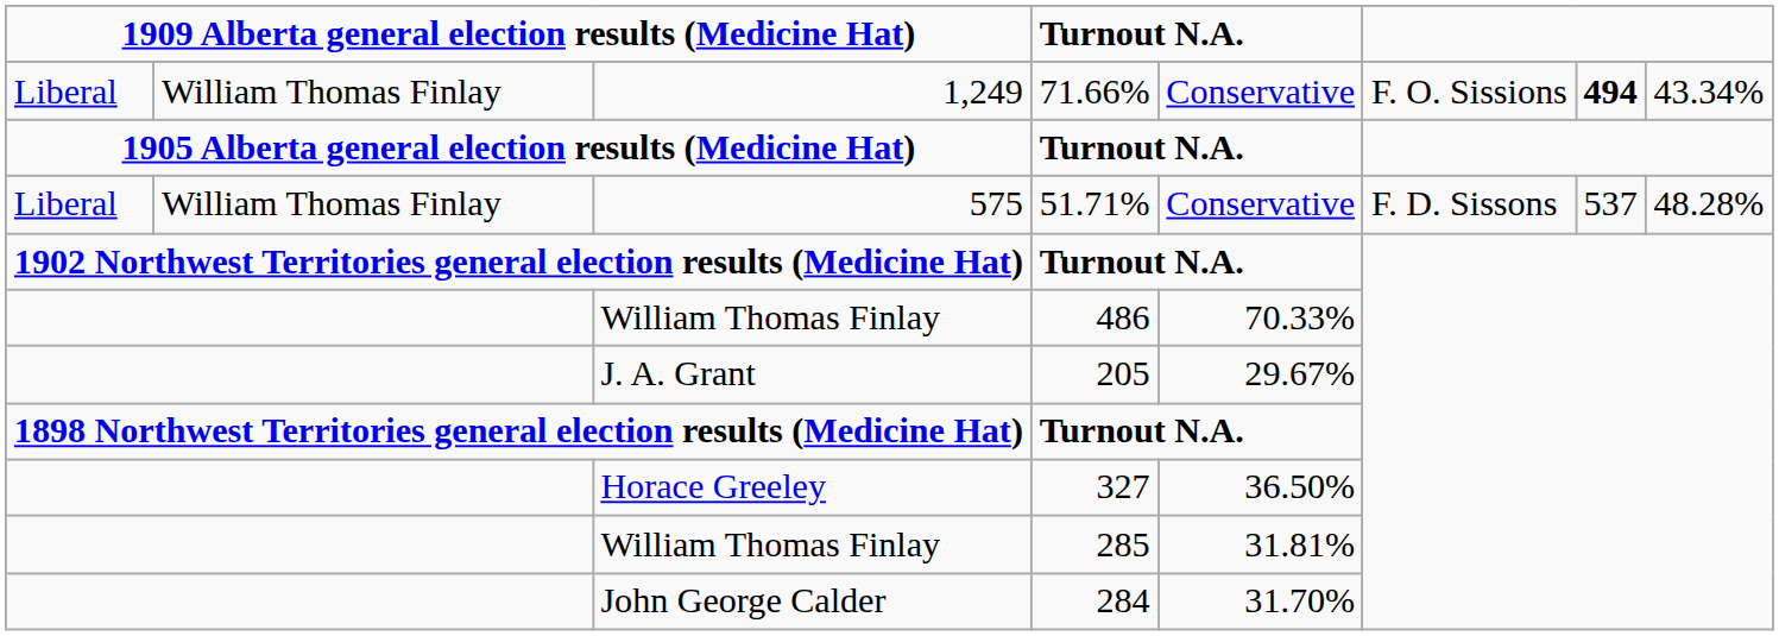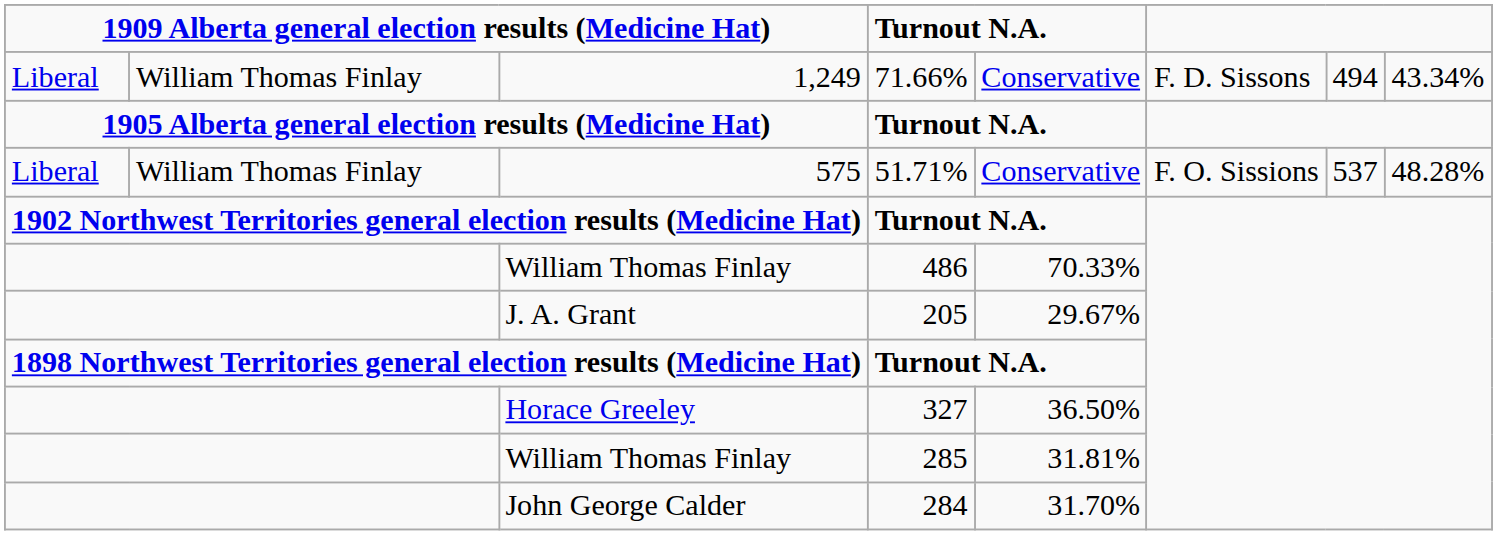 <table class="wikitable" border="1">
 <tr>
 <td colspan="3" align=center><strong><a href='#'>1909 Alberta general election</a> results (<a href='#'>Medicine Hat</a>)</strong></td>
 <td colspan="2"><span><strong>Turnout N.A.</strong></span></td>
 </tr>
 <tr>
 <td><a href='#'>Liberal</a></td>
 <td>William Thomas Finlay</td>
 <td align="right">1,249</td>
 <td align="right">71.66%<br></td>
 <td><a href='#'>Conservative</a></td>
-<td>F. O. Sissions</td>
-<td align="right"><strong>494</strong></td>
+<td>F. D. Sissons</td>
+<td align="right">494</td>
 <td align="right">43.34%</td>
 </tr>
 <tr>
 <td colspan="3" align=center><strong><a href='#'>1905 Alberta general election</a> results (<a href='#'>Medicine Hat</a>)</strong></td>
 <td colspan="2"><span><strong>Turnout N.A.</strong></span></td>
 </tr>
 <tr>
 <td><a href='#'>Liberal</a></td>
 <td>William Thomas Finlay</td>
 <td align="right">575</td>
 <td align="right">51.71%<br></td>
 <td><a href='#'>Conservative</a></td>
-<td>F. D. Sissons</td>
+<td>F. O. Sissions</td>
 <td align="right">537</td>
 <td align="right">48.28%</td>
 </tr>
 <tr>
 <td colspan="3" align=center><strong><a href='#'>1902 Northwest Territories general election</a> results (<a href='#'>Medicine Hat</a>)</strong></td>
 <td colspan="2"><span><strong>Turnout N.A.</strong></span></td>
 </tr>
 <tr>
 <td colspan="2"></td>
 <td>William Thomas Finlay</td>
 <td align="right">486</td>
 <td align="right">70.33%</td>
 </tr>
 <tr>
 <td colspan="2"></td>
 <td>J. A. Grant</td>
 <td align="right">205</td>
 <td align="right">29.67%</td>
 </tr>
 <tr>
 <td colspan="3" align=center><strong><a href='#'>1898 Northwest Territories general election</a> results (<a href='#'>Medicine Hat</a>)</strong></td>
 <td colspan="2"><span><strong>Turnout N.A.</strong></span></td>
 </tr>
 <tr>
 <td colspan="2"></td>
 <td><a href='#'>Horace Greeley</a></td>
 <td align="right">327</td>
 <td align="right">36.50%</td>
 </tr>
 <tr>
 <td colspan="2"></td>
 <td>William Thomas Finlay</td>
 <td align="right">285</td>
 <td align="right">31.81%</td>
 </tr>
 <tr>
 <td colspan="2"></td>
 <td>John George Calder</td>
 <td align="right">284</td>
 <td align="right">31.70%</td>
 </tr>
 </table>
